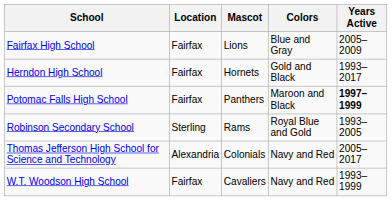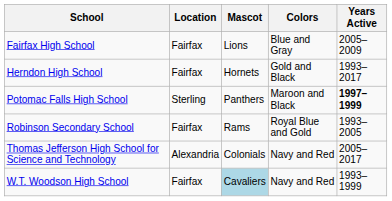 <table class="wikitable sortable">
 <tr>
 <th>School</th>
 <th>Location</th>
 <th>Mascot</th>
 <th>Colors</th>
 <th>Years Active</th>
 </tr>
 <tr>
 <td><a href='#'>Fairfax High School</a></td>
 <td>Fairfax</td>
 <td>Lions</td>
 <td>  Blue and Gray</td>
 <td>2005–2009</td>
 </tr>
 <tr>
 <td><a href='#'>Herndon High School</a></td>
 <td>Fairfax</td>
 <td>Hornets</td>
 <td>  Gold and Black</td>
 <td>1993–2017</td>
 </tr>
 <tr>
 <td><a href='#'>Potomac Falls High School</a></td>
-<td>Fairfax</td>
+<td>Sterling</td>
 <td>Panthers</td>
 <td>  Maroon and Black</td>
 <td><strong>1997–1999</strong></td>
 </tr>
 <tr>
 <td><a href='#'>Robinson Secondary School</a></td>
-<td>Sterling</td>
+<td>Fairfax</td>
 <td>Rams</td>
 <td>  Royal Blue and Gold</td>
 <td>1993–2005</td>
 </tr>
 <tr>
 <td><a href='#'>Thomas Jefferson High School for Science and Technology</a></td>
 <td>Alexandria</td>
 <td>Colonials</td>
 <td>  Navy and Red</td>
 <td>2005–2017</td>
 </tr>
 <tr>
 <td><a href='#'>W.T. Woodson High School</a></td>
 <td>Fairfax</td>
-<td>Cavaliers</td>
+<td style="background: lightblue;">Cavaliers</td>
 <td>  Navy and Red</td>
 <td>1993–1999</td>
 </tr>
 </table>
